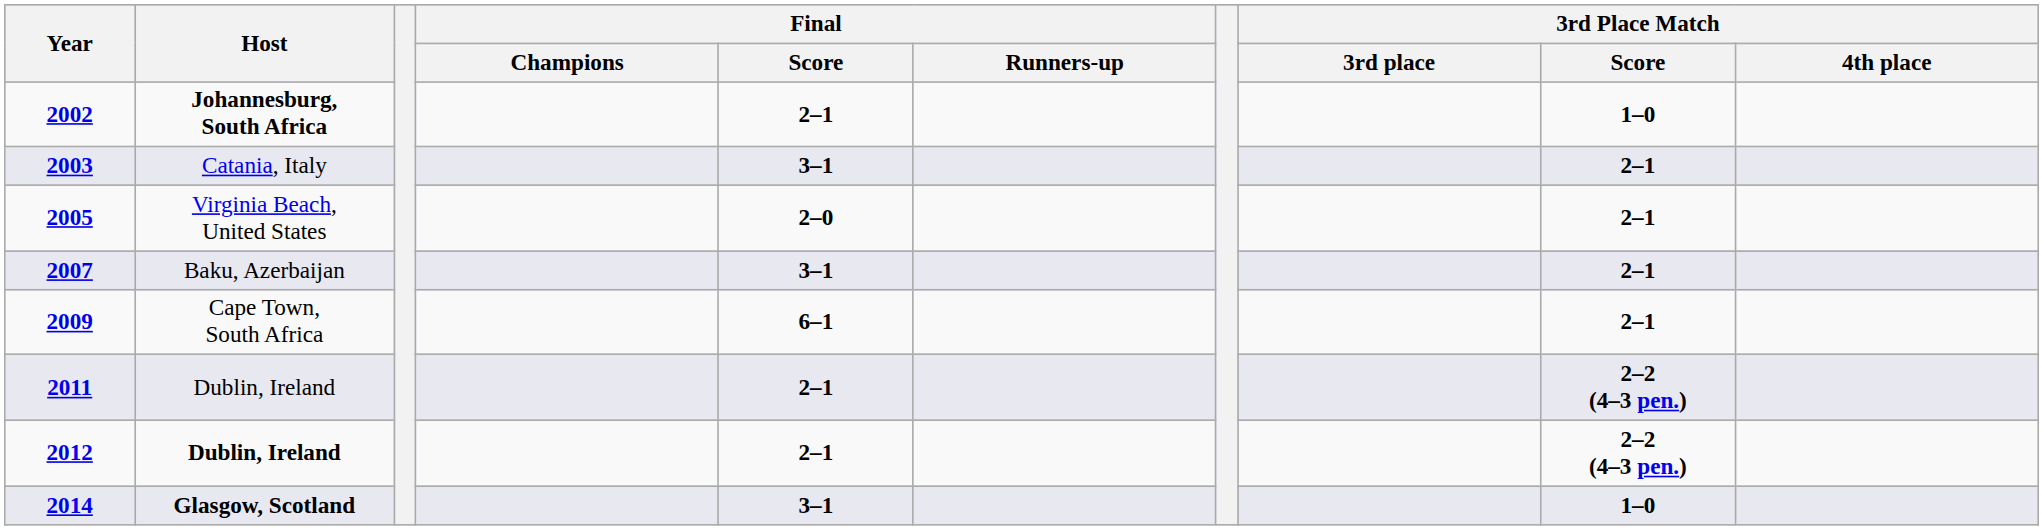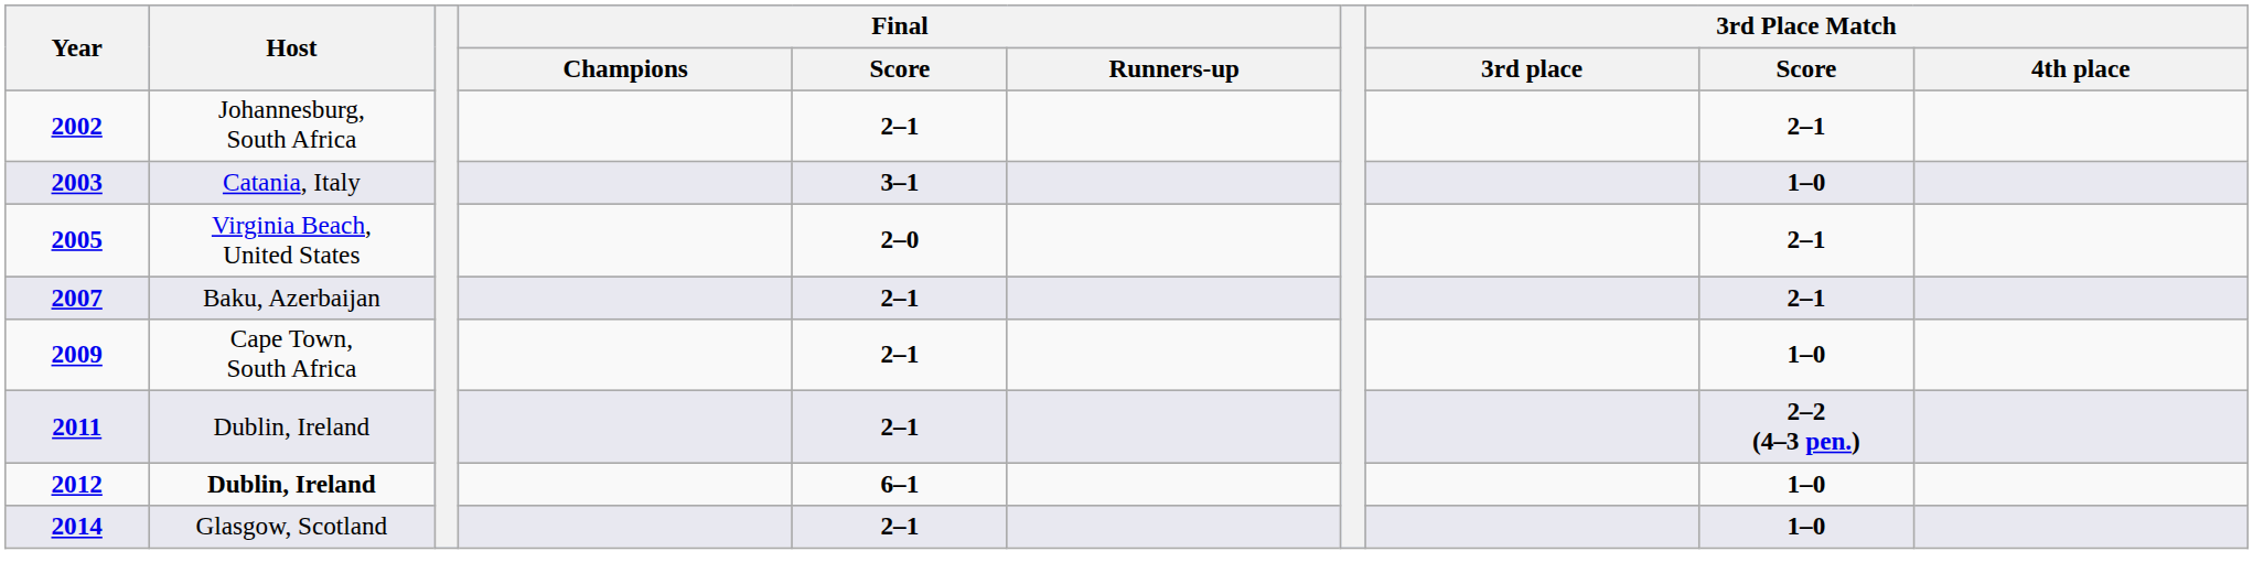 <table class="wikitable" style="font-size:90%; width: 100%; text-align: center;">
 <tr bgcolor=#c1d8ff>
 <th rowspan=2 width=6%>Year</th>
 <th rowspan=2 width=12%>Host</th>
 <th width=1% rowspan=12 bgcolor=ffffff></th>
 <th colspan=3>Final</th>
 <th width=1% rowspan=12 bgcolor=ffffff></th>
 <th colspan=3>3rd Place Match</th>
 </tr>
 <tr bgcolor=#efefef>
 <th width=14%>Champions</th>
 <th width=9%>Score</th>
 <th width=14%>Runners-up</th>
 <th width=14%>3rd place</th>
 <th width=9%>Score</th>
 <th width=14%>4th place</th>
 </tr>
 <tr>
 <td><strong><a href='#'>2002</a></strong></td>
-<td><strong>Johannesburg,<br>South Africa</strong></td>
+<td>Johannesburg,<br>South Africa</td>
 <td><strong></strong></td>
 <td><strong>2–1</strong></td>
 <td></td>
 <td></td>
-<td><strong>1–0</strong></td>
+<td><strong>2–1</strong></td>
 <td></td>
 </tr>
 <tr bgcolor=#E8E8F0>
 <td><strong><a href='#'>2003</a></strong></td>
 <td><a href='#'>Catania</a>, Italy</td>
 <td><strong></strong></td>
 <td><strong>3–1</strong></td>
 <td></td>
 <td></td>
-<td><strong>2–1</strong></td>
+<td><strong>1–0</strong></td>
 <td></td>
 </tr>
 <tr>
 <td><strong><a href='#'>2005</a></strong></td>
 <td><a href='#'>Virginia Beach</a>,<br>United States</td>
 <td><strong></strong></td>
 <td><strong>2–0</strong></td>
 <td></td>
 <td></td>
 <td><strong>2–1</strong></td>
 <td></td>
 </tr>
 <tr bgcolor=#E8E8F0>
 <td><strong><a href='#'>2007</a></strong></td>
 <td>Baku, Azerbaijan</td>
 <td><strong></strong></td>
-<td><strong>3–1</strong></td>
+<td><strong>2–1</strong></td>
 <td></td>
 <td></td>
 <td><strong>2–1</strong></td>
 <td></td>
 </tr>
 <tr>
 <td><strong><a href='#'>2009</a></strong></td>
 <td>Cape Town,<br>South Africa</td>
 <td><strong></strong></td>
-<td><strong>6–1</strong></td>
+<td><strong>2–1</strong></td>
 <td></td>
 <td></td>
-<td><strong>2–1</strong></td>
+<td><strong>1–0</strong></td>
 <td></td>
 </tr>
 <tr bgcolor=#E8E8F0>
 <td><strong><a href='#'>2011</a></strong></td>
 <td>Dublin, Ireland</td>
 <td><strong></strong></td>
 <td><strong>2–1</strong></td>
 <td></td>
 <td></td>
 <td><strong>2–2</strong><br><strong>(4–3 <a href='#'>pen.</a>)</strong></td>
 <td></td>
 </tr>
 <tr>
 <td><strong><a href='#'>2012</a></strong></td>
 <td><strong>Dublin, Ireland</strong></td>
 <td><strong></strong></td>
-<td><strong>2–1</strong></td>
+<td><strong>6–1</strong></td>
 <td></td>
 <td></td>
-<td><strong>2–2</strong><br><strong>(4–3 <a href='#'>pen.</a>)</strong></td>
+<td><strong>1–0</strong></td>
 <td></td>
 </tr>
 <tr bgcolor=#E8E8F0>
 <td><strong><a href='#'>2014</a></strong></td>
-<td><strong>Glasgow, Scotland</strong></td>
+<td>Glasgow, Scotland</td>
 <td><strong></strong></td>
-<td><strong>3–1</strong></td>
+<td><strong>2–1</strong></td>
 <td></td>
 <td></td>
 <td><strong>1–0</strong></td>
 <td></td>
 </tr>
 </table>
